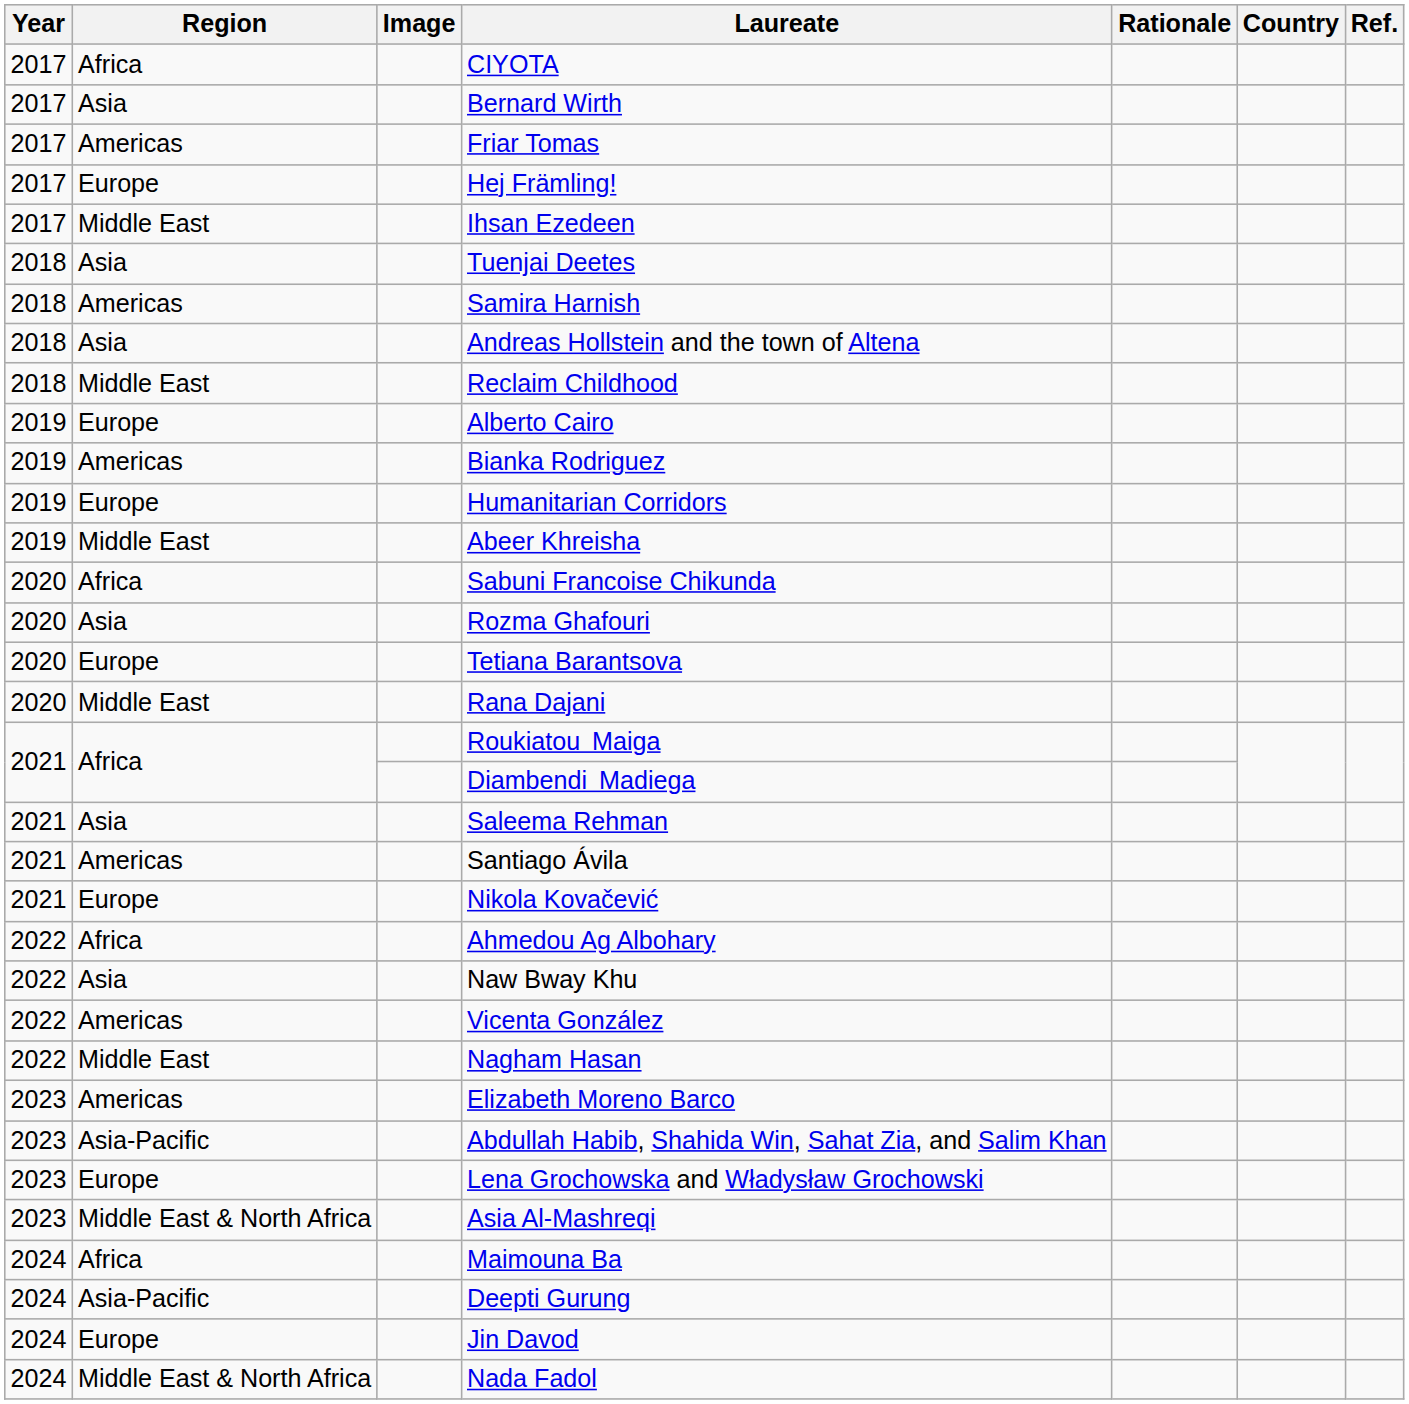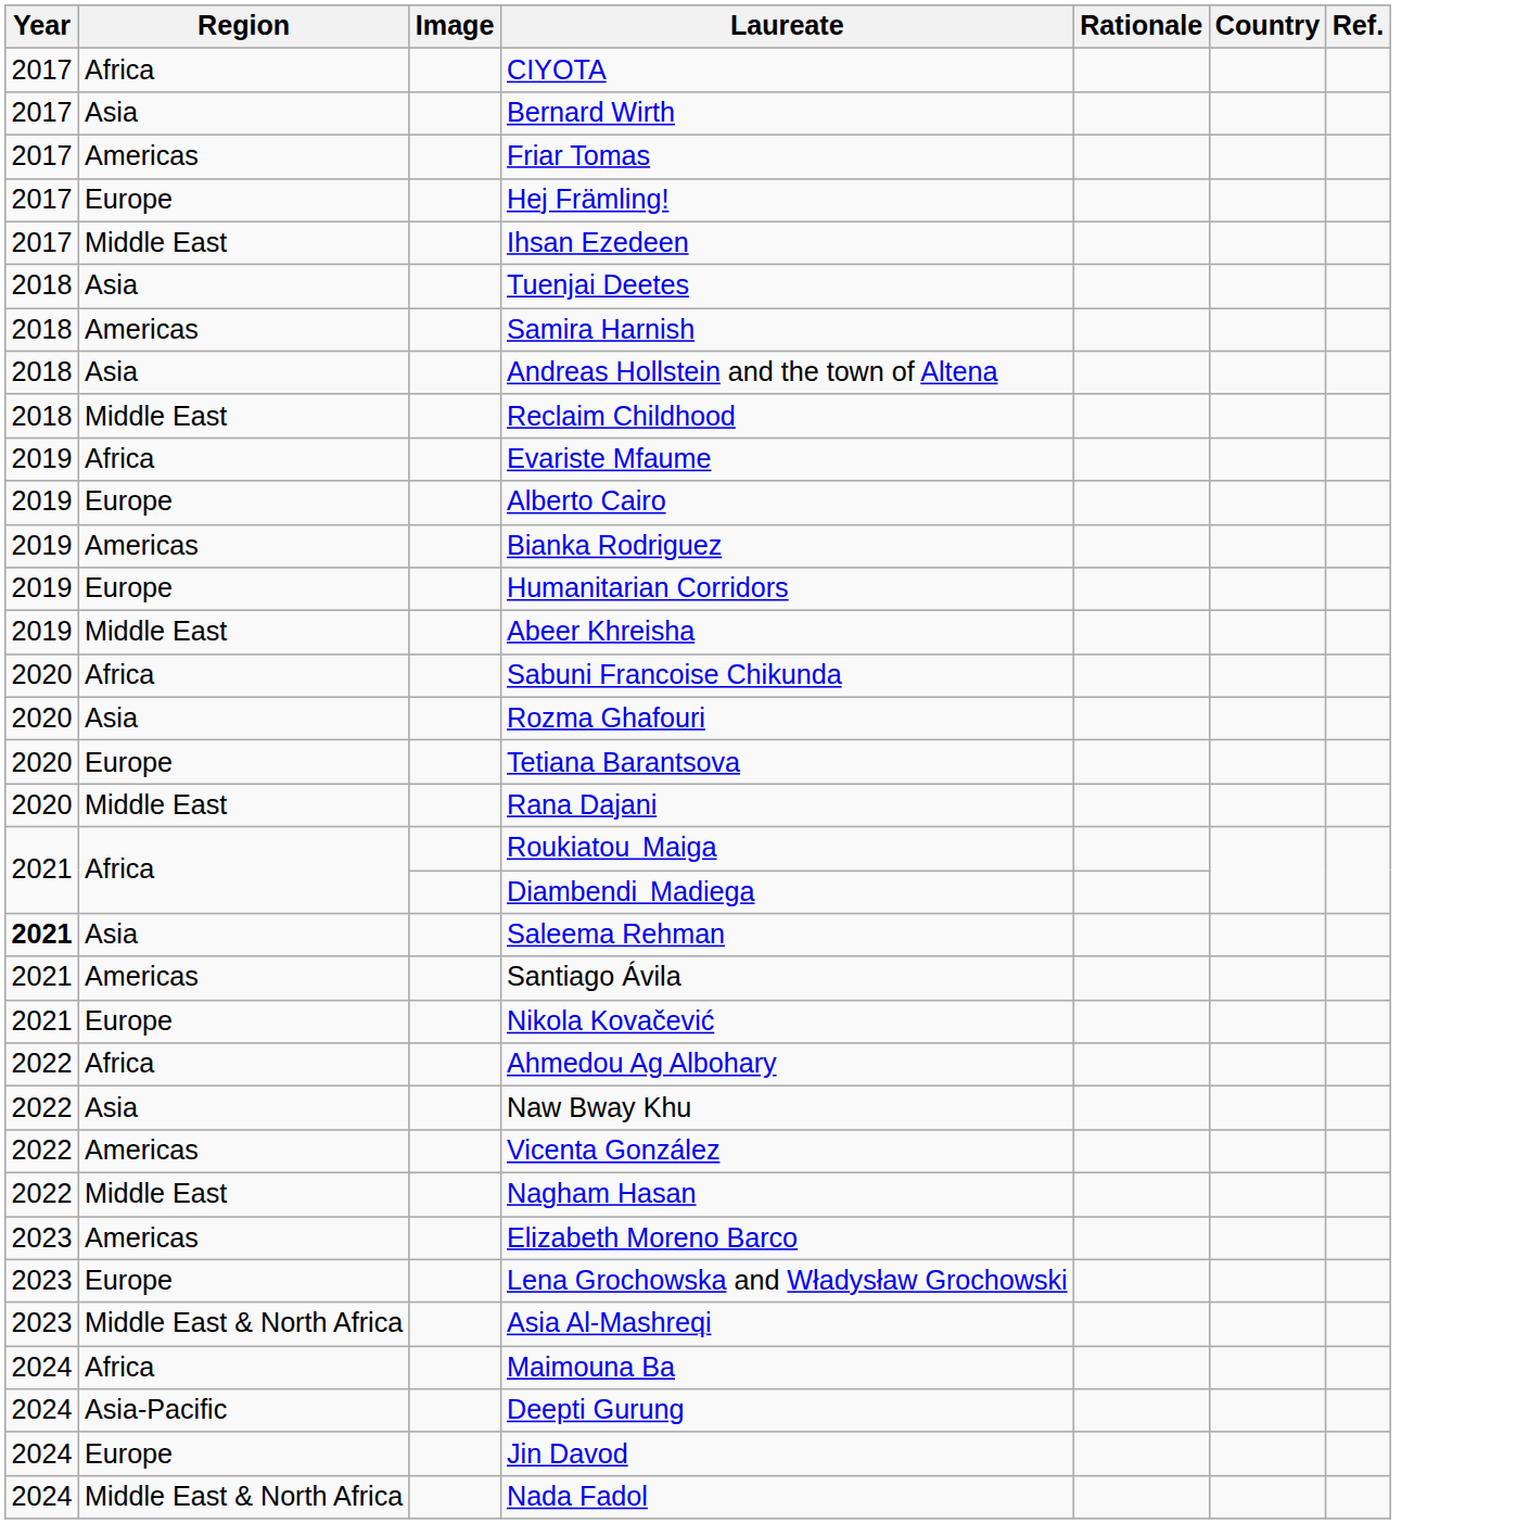 <table class="wikitable sortable">
 <tr>
 <th>Year</th>
 <th>Region</th>
 <th>Image</th>
 <th>Laureate</th>
 <th>Rationale</th>
 <th>Country</th>
 <th>Ref.</th>
 </tr>
 <tr>
 <td>2017</td>
 <td>Africa</td>
 <td></td>
 <td><a href='#'>CIYOTA</a></td>
 <td></td>
 <td></td>
 <td></td>
 </tr>
 <tr>
 <td>2017</td>
 <td>Asia</td>
 <td></td>
 <td><a href='#'>Bernard Wirth</a></td>
 <td></td>
 <td></td>
 <td></td>
 </tr>
 <tr>
 <td>2017</td>
 <td>Americas</td>
 <td></td>
 <td><a href='#'>Friar Tomas</a></td>
 <td></td>
 <td></td>
 <td></td>
 </tr>
 <tr>
 <td>2017</td>
 <td>Europe</td>
 <td></td>
 <td><a href='#'>Hej Främling!</a></td>
 <td></td>
 <td></td>
 <td></td>
 </tr>
 <tr>
 <td>2017</td>
 <td>Middle East</td>
 <td></td>
 <td><a href='#'>Ihsan Ezedeen</a></td>
 <td></td>
 <td></td>
 <td></td>
 </tr>
 <tr>
 <td>2018</td>
 <td>Asia</td>
 <td></td>
 <td><a href='#'>Tuenjai Deetes</a></td>
 <td></td>
 <td></td>
 <td></td>
 </tr>
 <tr>
 <td>2018</td>
 <td>Americas</td>
 <td></td>
 <td><a href='#'>Samira Harnish</a></td>
 <td></td>
 <td></td>
 <td></td>
 </tr>
 <tr>
 <td>2018</td>
 <td>Asia</td>
 <td></td>
 <td><a href='#'>Andreas Hollstein</a> and the town of <a href='#'>Altena</a></td>
 <td></td>
 <td></td>
 <td></td>
 </tr>
 <tr>
 <td>2018</td>
 <td>Middle East</td>
 <td></td>
 <td><a href='#'>Reclaim Childhood</a></td>
 <td></td>
 <td></td>
 <td></td>
 </tr>
 <tr>
 <td>2019</td>
+<td>Africa</td>
+<td></td>
+<td><a href='#'>Evariste Mfaume</a></td>
+<td></td>
+<td></td>
+<td></td>
+</tr>
+<tr>
+<td>2019</td>
 <td>Europe</td>
 <td></td>
 <td><a href='#'>Alberto Cairo</a></td>
 <td></td>
 <td></td>
 <td></td>
 </tr>
 <tr>
 <td>2019</td>
 <td>Americas</td>
 <td></td>
 <td><a href='#'>Bianka Rodriguez</a></td>
 <td></td>
 <td></td>
 <td></td>
 </tr>
 <tr>
 <td>2019</td>
 <td>Europe</td>
 <td></td>
 <td><a href='#'>Humanitarian Corridors</a></td>
 <td></td>
 <td></td>
 <td></td>
 </tr>
 <tr>
 <td>2019</td>
 <td>Middle East</td>
 <td></td>
 <td><a href='#'>Abeer Khreisha</a></td>
 <td></td>
 <td></td>
 <td></td>
 </tr>
 <tr>
 <td>2020</td>
 <td>Africa</td>
 <td></td>
 <td><a href='#'>Sabuni Francoise Chikunda</a></td>
 <td></td>
 <td></td>
 <td></td>
 </tr>
 <tr>
 <td>2020</td>
 <td>Asia</td>
 <td></td>
 <td><a href='#'>Rozma Ghafouri</a></td>
 <td></td>
 <td></td>
 <td></td>
 </tr>
 <tr>
 <td>2020</td>
 <td>Europe</td>
 <td></td>
 <td><a href='#'>Tetiana Barantsova</a></td>
 <td></td>
 <td></td>
 <td></td>
 </tr>
 <tr>
 <td>2020</td>
 <td>Middle East</td>
 <td></td>
 <td><a href='#'>Rana Dajani</a></td>
 <td></td>
 <td></td>
 <td></td>
 </tr>
 <tr>
 <td rowspan="2">2021</td>
 <td rowspan="2">Africa</td>
 <td></td>
 <td><a href='#'>Roukiatou  Maiga</a></td>
 <td></td>
 <td rowspan="2"></td>
 <td rowspan="2"></td>
 </tr>
 <tr>
 <td></td>
 <td><a href='#'>Diambendi  Madiega</a></td>
 <td></td>
 </tr>
 <tr>
-<td>2021</td>
+<td><strong>2021</strong></td>
 <td>Asia</td>
 <td></td>
 <td><a href='#'>Saleema Rehman</a></td>
 <td></td>
 <td></td>
 <td></td>
 </tr>
 <tr>
 <td>2021</td>
 <td>Americas</td>
 <td></td>
 <td>Santiago Ávila</td>
 <td></td>
 <td></td>
 <td></td>
 </tr>
 <tr>
 <td>2021</td>
 <td>Europe</td>
 <td></td>
 <td><a href='#'>Nikola Kovačević</a></td>
 <td></td>
 <td></td>
 <td></td>
 </tr>
 <tr>
 <td>2022</td>
 <td>Africa</td>
 <td></td>
 <td><a href='#'>Ahmedou Ag Albohary</a></td>
 <td></td>
 <td></td>
 <td></td>
 </tr>
 <tr>
 <td>2022</td>
 <td>Asia</td>
 <td></td>
 <td>Naw Bway Khu</td>
 <td></td>
 <td></td>
 <td></td>
 </tr>
 <tr>
 <td>2022</td>
 <td>Americas</td>
 <td></td>
 <td><a href='#'>Vicenta González</a></td>
 <td></td>
 <td></td>
 <td></td>
 </tr>
 <tr>
 <td>2022</td>
 <td>Middle East</td>
 <td></td>
 <td><a href='#'>Nagham Hasan</a></td>
 <td></td>
 <td></td>
 <td></td>
 </tr>
 <tr>
 <td>2023</td>
 <td>Americas</td>
 <td></td>
 <td><a href='#'>Elizabeth Moreno Barco</a></td>
 <td></td>
 <td></td>
 <td></td>
 </tr>
 <tr>
 <td>2023</td>
-<td>Asia-Pacific</td>
-<td></td>
-<td><a href='#'>Abdullah Habib</a>, <a href='#'>Shahida Win</a>, <a href='#'>Sahat Zia</a>, and <a href='#'>Salim Khan</a></td>
-<td></td>
-<td></td>
-<td></td>
-</tr>
-<tr>
-<td>2023</td>
 <td>Europe</td>
 <td></td>
 <td><a href='#'>Lena Grochowska</a> and <a href='#'>Władysław Grochowski</a></td>
 <td></td>
 <td></td>
 <td></td>
 </tr>
 <tr>
 <td>2023</td>
 <td>Middle East & North Africa</td>
 <td></td>
 <td><a href='#'>Asia Al-Mashreqi</a></td>
 <td></td>
 <td></td>
 <td></td>
 </tr>
 <tr>
 <td>2024</td>
 <td>Africa</td>
 <td></td>
 <td><a href='#'>Maimouna Ba</a></td>
 <td></td>
 <td></td>
 <td></td>
 </tr>
 <tr>
 <td>2024</td>
 <td>Asia-Pacific</td>
 <td></td>
 <td><a href='#'>Deepti Gurung</a></td>
 <td></td>
 <td></td>
 <td></td>
 </tr>
 <tr>
 <td>2024</td>
 <td>Europe</td>
 <td></td>
 <td><a href='#'>Jin Davod</a></td>
 <td></td>
 <td></td>
 <td></td>
 </tr>
 <tr>
 <td>2024</td>
 <td>Middle East & North Africa</td>
 <td></td>
 <td><a href='#'>Nada Fadol</a></td>
 <td></td>
 <td></td>
 <td></td>
 </tr>
 </table>
